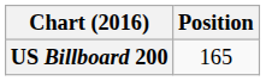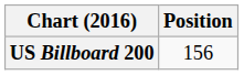 <table class="wikitable plainrowheaders" style="text-align:center">
 <tr>
 <th scope="col">Chart (2016)</th>
 <th scope="col">Position</th>
 </tr>
 <tr>
 <th scope="row">US <em>Billboard</em> 200</th>
-<td>165</td>
+<td>156</td>
 </tr>
 </table>
